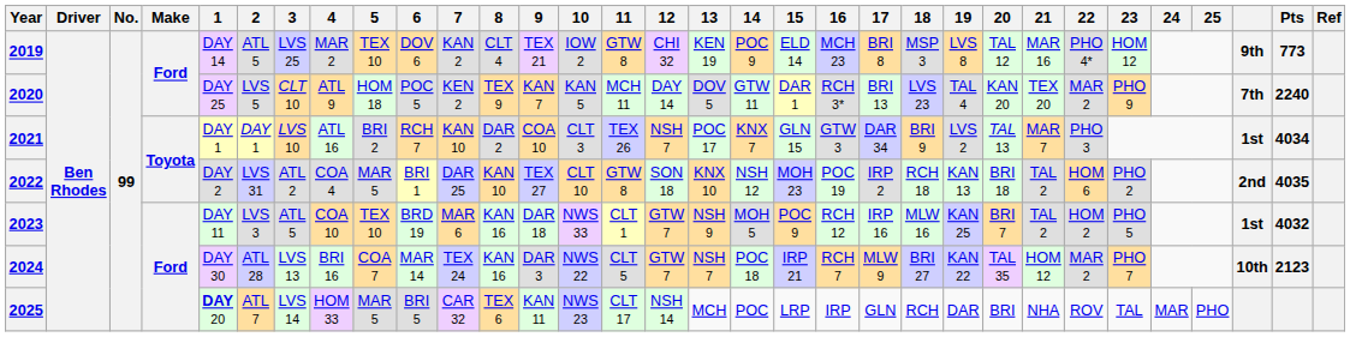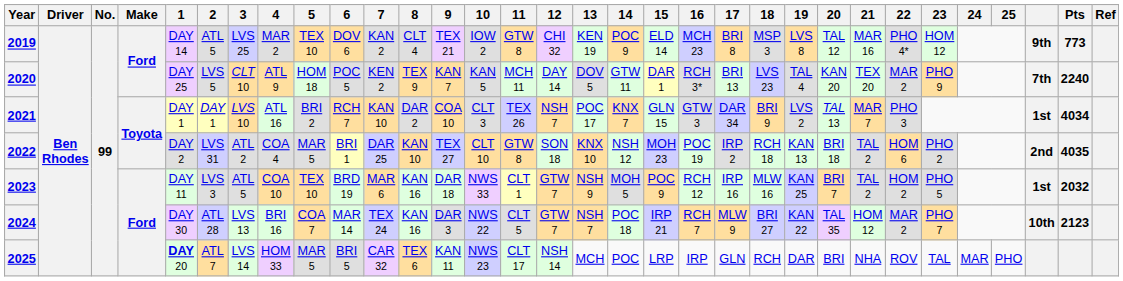 <table class="wikitable" style="text-align:center; font-size:75%">
 <tr>
 <th>Year</th>
 <th>Driver</th>
 <th>No.</th>
 <th>Make</th>
 <th>1</th>
 <th>2</th>
 <th>3</th>
 <th>4</th>
 <th>5</th>
 <th>6</th>
 <th>7</th>
 <th>8</th>
 <th>9</th>
 <th>10</th>
 <th>11</th>
 <th>12</th>
 <th>13</th>
 <th>14</th>
 <th>15</th>
 <th>16</th>
 <th>17</th>
 <th>18</th>
 <th>19</th>
 <th>20</th>
 <th>21</th>
 <th>22</th>
 <th>23</th>
 <th>24</th>
 <th>25</th>
 <th></th>
 <th>Pts</th>
 <th>Ref</th>
 </tr>
 <tr>
 <th><a href='#'>2019</a></th>
 <th rowspan="7"><a href='#'>Ben Rhodes</a></th>
 <th rowspan="7">99</th>
 <th rowspan="2"><a href='#'>Ford</a></th>
 <td style="background:#EFCFFF;"><a href='#'>DAY</a><br><small>14</small></td>
 <td style="background:#DFDFDF;"><a href='#'>ATL</a><br><small>5</small></td>
 <td style="background:#CFCFFF;"><a href='#'>LVS</a><br><small>25</small></td>
 <td style="background:#DFDFDF;"><a href='#'>MAR</a><br><small>2</small></td>
 <td style="background:#FFDF9F;"><a href='#'>TEX</a><br><small>10</small></td>
 <td style="background:#FFDF9F;"><a href='#'>DOV</a><br><small>6</small></td>
 <td style="background:#DFDFDF;"><a href='#'>KAN</a><br><small>2</small></td>
 <td style="background:#DFDFDF;"><a href='#'>CLT</a><br><small>4</small></td>
 <td style="background:#EFCFFF;"><a href='#'>TEX</a><br><small>21</small></td>
 <td style="background:#DFDFDF;"><a href='#'>IOW</a><br><small>2</small></td>
 <td style="background:#FFDF9F;"><a href='#'>GTW</a><br><small>8</small></td>
 <td style="background:#EFCFFF;"><a href='#'>CHI</a><br><small>32</small></td>
 <td style="background:#DFFFDF;"><a href='#'>KEN</a><br><small>19</small></td>
 <td style="background:#FFDF9F;"><a href='#'>POC</a><br><small>9</small></td>
 <td style="background:#DFFFDF;"><a href='#'>ELD</a><br><small>14</small></td>
 <td style="background:#CFCFFF;"><a href='#'>MCH</a><br><small>23</small></td>
 <td style="background:#FFDF9F;"><a href='#'>BRI</a><br><small>8</small></td>
 <td style="background:#DFDFDF;"><a href='#'>MSP</a><br><small>3</small></td>
 <td style="background:#FFDF9F;"><a href='#'>LVS</a><br><small>8</small></td>
 <td style="background:#DFFFDF;"><a href='#'>TAL</a><br><small>12</small></td>
 <td style="background:#DFFFDF;"><a href='#'>MAR</a><br><small>16</small></td>
 <td style="background:#DFDFDF;"><a href='#'>PHO</a><br><small>4*</small></td>
 <td style="background:#DFFFDF;"><a href='#'>HOM</a><br><small>12</small></td>
 <td colspan="2"></td>
 <th>9th</th>
 <th>773</th>
 <th></th>
 </tr>
 <tr>
 <th><a href='#'>2020</a></th>
 <td style="background:#EFCFFF;"><a href='#'>DAY</a><br><small>25</small></td>
 <td style="background:#DFDFDF;"><a href='#'>LVS</a><br><small>5</small></td>
 <td style="background:#FFDF9F;"><em><a href='#'>CLT</a></em><br><small>10</small></td>
 <td style="background:#FFDF9F;"><a href='#'>ATL</a><br><small>9</small></td>
 <td style="background:#DFFFDF;"><a href='#'>HOM</a><br><small>18</small></td>
 <td style="background:#DFDFDF;"><a href='#'>POC</a><br><small>5</small></td>
 <td style="background:#DFDFDF;"><a href='#'>KEN</a><br><small>2</small></td>
 <td style="background:#FFDF9F;"><a href='#'>TEX</a><br><small>9</small></td>
 <td style="background:#FFDF9F;"><a href='#'>KAN</a><br><small>7</small></td>
 <td style="background:#DFDFDF;"><a href='#'>KAN</a><br><small>5</small></td>
 <td style="background:#DFFFDF;"><a href='#'>MCH</a><br><small>11</small></td>
 <td style="background:#DFFFDF;"><a href='#'>DAY</a><br><small>14</small></td>
 <td style="background:#DFDFDF;"><a href='#'>DOV</a><br><small>5</small></td>
 <td style="background:#DFFFDF;"><a href='#'>GTW</a><br><small>11</small></td>
 <td style="background:#FFFFBF;"><a href='#'>DAR</a><br><small>1</small></td>
 <td style="background:#DFDFDF;"><a href='#'>RCH</a><br><small>3*</small></td>
 <td style="background:#DFFFDF;"><a href='#'>BRI</a><br><small>13</small></td>
 <td style="background:#CFCFFF;"><a href='#'>LVS</a><br><small>23</small></td>
 <td style="background:#DFDFDF;"><a href='#'>TAL</a><br><small>4</small></td>
 <td style="background:#DFFFDF;"><a href='#'>KAN</a><br><small>20</small></td>
 <td style="background:#DFFFDF;"><a href='#'>TEX</a><br><small>20</small></td>
 <td style="background:#DFDFDF;"><a href='#'>MAR</a><br><small>2</small></td>
 <td style="background:#FFDF9F;"><a href='#'>PHO</a><br><small>9</small></td>
 <td colspan="2"></td>
 <th>7th</th>
 <th>2240</th>
 <th></th>
 </tr>
 <tr>
 <th><a href='#'>2021</a></th>
 <th rowspan="2"><a href='#'>Toyota</a></th>
 <td style="background:#FFFFBF;"><a href='#'>DAY</a><br><small>1</small></td>
 <td style="background:#FFFFBF;"><em><a href='#'>DAY</a></em><br><small>1</small></td>
 <td style="background:#FFDF9F;"><em><a href='#'>LVS</a></em><br><small>10</small></td>
 <td style="background:#DFFFDF;"><a href='#'>ATL</a><br><small>16</small></td>
 <td style="background:#DFDFDF;"><a href='#'>BRI</a><br><small>2</small></td>
 <td style="background:#FFDF9F;"><a href='#'>RCH</a><br><small>7</small></td>
 <td style="background:#FFDF9F;"><a href='#'>KAN</a><br><small>10</small></td>
 <td style="background:#DFDFDF;"><a href='#'>DAR</a><br><small>2</small></td>
 <td style="background:#FFDF9F;"><a href='#'>COA</a><br><small>10</small></td>
 <td style="background:#DFDFDF;"><a href='#'>CLT</a><br><small>3</small></td>
 <td style="background:#CFCFFF;"><a href='#'>TEX</a><br><small>26</small></td>
 <td style="background:#FFDF9F;"><a href='#'>NSH</a><br><small>7</small></td>
 <td style="background:#DFFFDF;"><a href='#'>POC</a><br><small>17</small></td>
 <td style="background:#FFDF9F;"><a href='#'>KNX</a><br><small>7</small></td>
 <td style="background:#DFFFDF;"><a href='#'>GLN</a><br><small>15</small></td>
 <td style="background:#DFDFDF;"><a href='#'>GTW</a><br><small>3</small></td>
 <td style="background:#CFCFFF;"><a href='#'>DAR</a><br><small>34</small></td>
 <td style="background:#FFDF9F;"><a href='#'>BRI</a><br><small>9</small></td>
 <td style="background:#DFDFDF;"><a href='#'>LVS</a><br><small>2</small></td>
 <td style="background:#DFFFDF;"><em><a href='#'>TAL</a></em><br><small>13</small></td>
 <td style="background:#FFDF9F;"><a href='#'>MAR</a><br><small>7</small></td>
 <td style="background:#DFDFDF;"><a href='#'>PHO</a><br><small>3</small></td>
 <td colspan="3"></td>
 <th>1st</th>
 <th>4034</th>
 <th></th>
 </tr>
 <tr>
 <th><a href='#'>2022</a></th>
 <td style="background:#DFDFDF;"><a href='#'>DAY</a><br><small>2</small></td>
 <td style="background:#CFCFFF;"><a href='#'>LVS</a><br><small>31</small></td>
 <td style="background:#DFDFDF;"><a href='#'>ATL</a><br><small>2</small></td>
 <td style="background:#DFDFDF;"><a href='#'>COA</a><br><small>4</small></td>
 <td style="background:#DFDFDF;"><a href='#'>MAR</a><br><small>5</small></td>
 <td style="background:#FFFFBF;"><a href='#'>BRI</a><br><small>1</small></td>
 <td style="background:#CFCFFF;"><a href='#'>DAR</a><br><small>25</small></td>
 <td style="background:#FFDF9F;"><a href='#'>KAN</a><br><small>10</small></td>
 <td style="background:#CFCFFF;"><a href='#'>TEX</a><br><small>27</small></td>
 <td style="background:#FFDF9F;"><a href='#'>CLT</a><br><small>10</small></td>
 <td style="background:#FFDF9F;"><a href='#'>GTW</a><br><small>8</small></td>
 <td style="background:#DFFFDF;"><a href='#'>SON</a><br><small>18</small></td>
 <td style="background:#FFDF9F;"><a href='#'>KNX</a><br><small>10</small></td>
 <td style="background:#DFFFDF;"><a href='#'>NSH</a><br><small>12</small></td>
 <td style="background:#CFCFFF;"><a href='#'>MOH</a><br><small>23</small></td>
 <td style="background:#DFFFDF;"><a href='#'>POC</a> <br><small>19</small></td>
 <td style="background:#DFDFDF;"><a href='#'>IRP</a> <br><small>2</small></td>
 <td style="background:#DFFFDF;"><a href='#'>RCH</a><br><small>18</small></td>
 <td style="background:#DFFFDF;"><a href='#'>KAN</a><br><small>13</small></td>
 <td style="background:#DFFFDF;"><a href='#'>BRI</a><br><small>18</small></td>
 <td style="background:#DFDFDF;"><a href='#'>TAL</a><br><small>2</small></td>
 <td style="background:#FFDF9F;"><a href='#'>HOM</a><br><small>6</small></td>
 <td style="background:#DFDFDF;"><a href='#'>PHO</a><br><small>2</small></td>
 <td colspan="2"></td>
 <th>2nd</th>
 <th>4035</th>
 <th></th>
 </tr>
 <tr>
 <th><a href='#'>2023</a></th>
 <th rowspan="3"><a href='#'>Ford</a></th>
 <td style="background:#DFFFDF;"><a href='#'>DAY</a><br><small>11</small></td>
 <td style="background:#DFDFDF;"><a href='#'>LVS</a><br><small>3</small></td>
 <td style="background:#DFDFDF;"><a href='#'>ATL</a><br><small>5</small></td>
 <td style="background:#FFDF9F;"><a href='#'>COA</a><br><small>10</small></td>
 <td style="background:#FFDF9F;"><a href='#'>TEX</a><br><small>10</small></td>
 <td style="background:#DFFFDF;"><a href='#'>BRD</a><br><small>19</small></td>
 <td style="background:#FFDF9F;"><a href='#'>MAR</a><br><small>6</small></td>
 <td style="background:#DFFFDF;"><a href='#'>KAN</a><br><small>16</small></td>
 <td style="background:#DFFFDF;"><a href='#'>DAR</a><br><small>18</small></td>
 <td style="background:#EFCFFF;"><a href='#'>NWS</a><br><small>33</small></td>
 <td style="background:#FFFFBF;"><a href='#'>CLT</a><br><small>1</small></td>
 <td style="background:#FFDF9F;"><a href='#'>GTW</a><br><small>7</small></td>
 <td style="background:#FFDF9F;"><a href='#'>NSH</a><br><small>9</small></td>
 <td style="background:#DFDFDF;"><a href='#'>MOH</a><br><small>5</small></td>
 <td style="background:#FFDF9F;"><a href='#'>POC</a><br><small>9</small></td>
 <td style="background:#DFFFDF;"><a href='#'>RCH</a><br><small>12</small></td>
 <td style="background:#DFFFDF;"><a href='#'>IRP</a><br><small>16</small></td>
 <td style="background:#DFFFDF;"><a href='#'>MLW</a><br><small>16</small></td>
 <td style="background:#CFCFFF;"><a href='#'>KAN</a><br><small>25</small></td>
 <td style="background:#FFDF9F;"><a href='#'>BRI</a><br><small>7</small></td>
 <td style="background:#DFDFDF;"><a href='#'>TAL</a><br><small>2</small></td>
 <td style="background:#DFDFDF;"><a href='#'>HOM</a><br><small>2</small></td>
 <td style="background:#DFDFDF;"><a href='#'>PHO</a><br><small>5</small></td>
 <td colspan="2"></td>
 <th>1st</th>
-<th>4032</th>
+<th>2032</th>
 <th></th>
 </tr>
 <tr>
 <th><a href='#'>2024</a></th>
 <td style="background:#EFCFFF;"><a href='#'>DAY</a><br><small>30</small></td>
 <td style="background:#CFCFFF;"><a href='#'>ATL</a><br><small>28</small></td>
 <td style="background:#DFFFDF;"><a href='#'>LVS</a><br><small>13</small></td>
 <td style="background:#DFFFDF;"><a href='#'>BRI</a><br><small>16</small></td>
 <td style="background:#FFDF9F;"><a href='#'>COA</a><br><small>7</small></td>
 <td style="background:#DFFFDF;"><a href='#'>MAR</a><br><small>14</small></td>
 <td style="background:#CFCFFF;"><a href='#'>TEX</a><br><small>24</small></td>
 <td style="background:#DFFFDF;"><a href='#'>KAN</a><br><small>16</small></td>
 <td style="background:#DFDFDF;"><a href='#'>DAR</a><br><small>3</small></td>
 <td style="background:#CFCFFF;"><a href='#'>NWS</a><br><small>22</small></td>
 <td style="background:#DFDFDF;"><a href='#'>CLT</a><br><small>5</small></td>
 <td style="background:#FFDF9F;"><a href='#'>GTW</a><br><small>7</small></td>
 <td style="background:#FFDF9F;"><a href='#'>NSH</a><br><small>7</small></td>
 <td style="background:#DFFFDF;"><a href='#'>POC</a><br><small>18</small></td>
 <td style="background:#CFCFFF;"><a href='#'>IRP</a><br><small>21</small></td>
 <td style="background:#FFDF9F;"><a href='#'>RCH</a><br><small>7</small></td>
 <td style="background:#FFDF9F;"><a href='#'>MLW</a><br><small>9</small></td>
 <td style="background:#CFCFFF;"><a href='#'>BRI</a><br><small>27</small></td>
 <td style="background:#CFCFFF;"><a href='#'>KAN</a><br><small>22</small></td>
 <td style="background:#EFCFFF;"><a href='#'>TAL</a><br><small>35</small></td>
 <td style="background:#DFFFDF;"><a href='#'>HOM</a><br><small>12</small></td>
 <td style="background:#DFDFDF;"><a href='#'>MAR</a><br><small>2</small></td>
 <td style="background:#FFDF9F;"><a href='#'>PHO</a><br><small>7</small></td>
 <td colspan="2"></td>
 <th>10th</th>
 <th>2123</th>
 <th></th>
 </tr>
 <tr>
 <th><a href='#'>2025</a></th>
 <td style="background:#DFFFDF;"><strong><a href='#'>DAY</a></strong><br><small>20</small></td>
 <td style="background:#FFDF9F;"><a href='#'>ATL</a><br><small>7</small></td>
 <td style="background:#DFFFDF;"><a href='#'>LVS</a><br><small>14</small></td>
 <td style="background:#EFCFFF;"><a href='#'>HOM</a><br><small>33</small></td>
 <td style="background:#DFDFDF;"><a href='#'>MAR</a><br><small>5</small></td>
 <td style="background:#DFDFDF;"><a href='#'>BRI</a><br><small>5</small></td>
 <td style="background:#EFCFFF;"><a href='#'>CAR</a><br><small>32</small></td>
 <td style="background:#FFDF9F;"><a href='#'>TEX</a><br><small>6</small></td>
 <td style="background:#DFFFDF;"><a href='#'>KAN</a><br><small>11</small></td>
 <td style="background:#CFCFFF;"><a href='#'>NWS</a><br><small>23</small></td>
 <td style="background:#DFFFDF;"><a href='#'>CLT</a><br><small>17</small></td>
 <td style="background:#DFFFDF;"><a href='#'>NSH</a><br><small>14</small></td>
 <td><a href='#'>MCH</a></td>
 <td><a href='#'>POC</a></td>
 <td><a href='#'>LRP</a></td>
 <td><a href='#'>IRP</a></td>
 <td><a href='#'>GLN</a></td>
 <td><a href='#'>RCH</a></td>
 <td><a href='#'>DAR</a></td>
 <td><a href='#'>BRI</a></td>
 <td><a href='#'>NHA</a></td>
 <td><a href='#'>ROV</a></td>
 <td><a href='#'>TAL</a></td>
 <td><a href='#'>MAR</a></td>
 <td><a href='#'>PHO</a></td>
 <th></th>
 <th></th>
 <th></th>
 </tr>
 </table>
